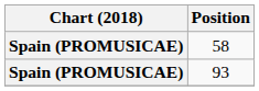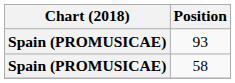 <table class="wikitable plainrowheaders" style="text-align:center">
 <tr>
 <th scope="col">Chart (2018)</th>
 <th scope="col">Position</th>
 </tr>
 <tr>
 <th scope="row">Spain (PROMUSICAE)</th>
-<td>58</td>
+<td>93</td>
 </tr>
 <tr>
 <th scope="row">Spain (PROMUSICAE)</th>
-<td>93</td>
+<td>58</td>
 </tr>
 <tr>
 </tr>
 </table>
